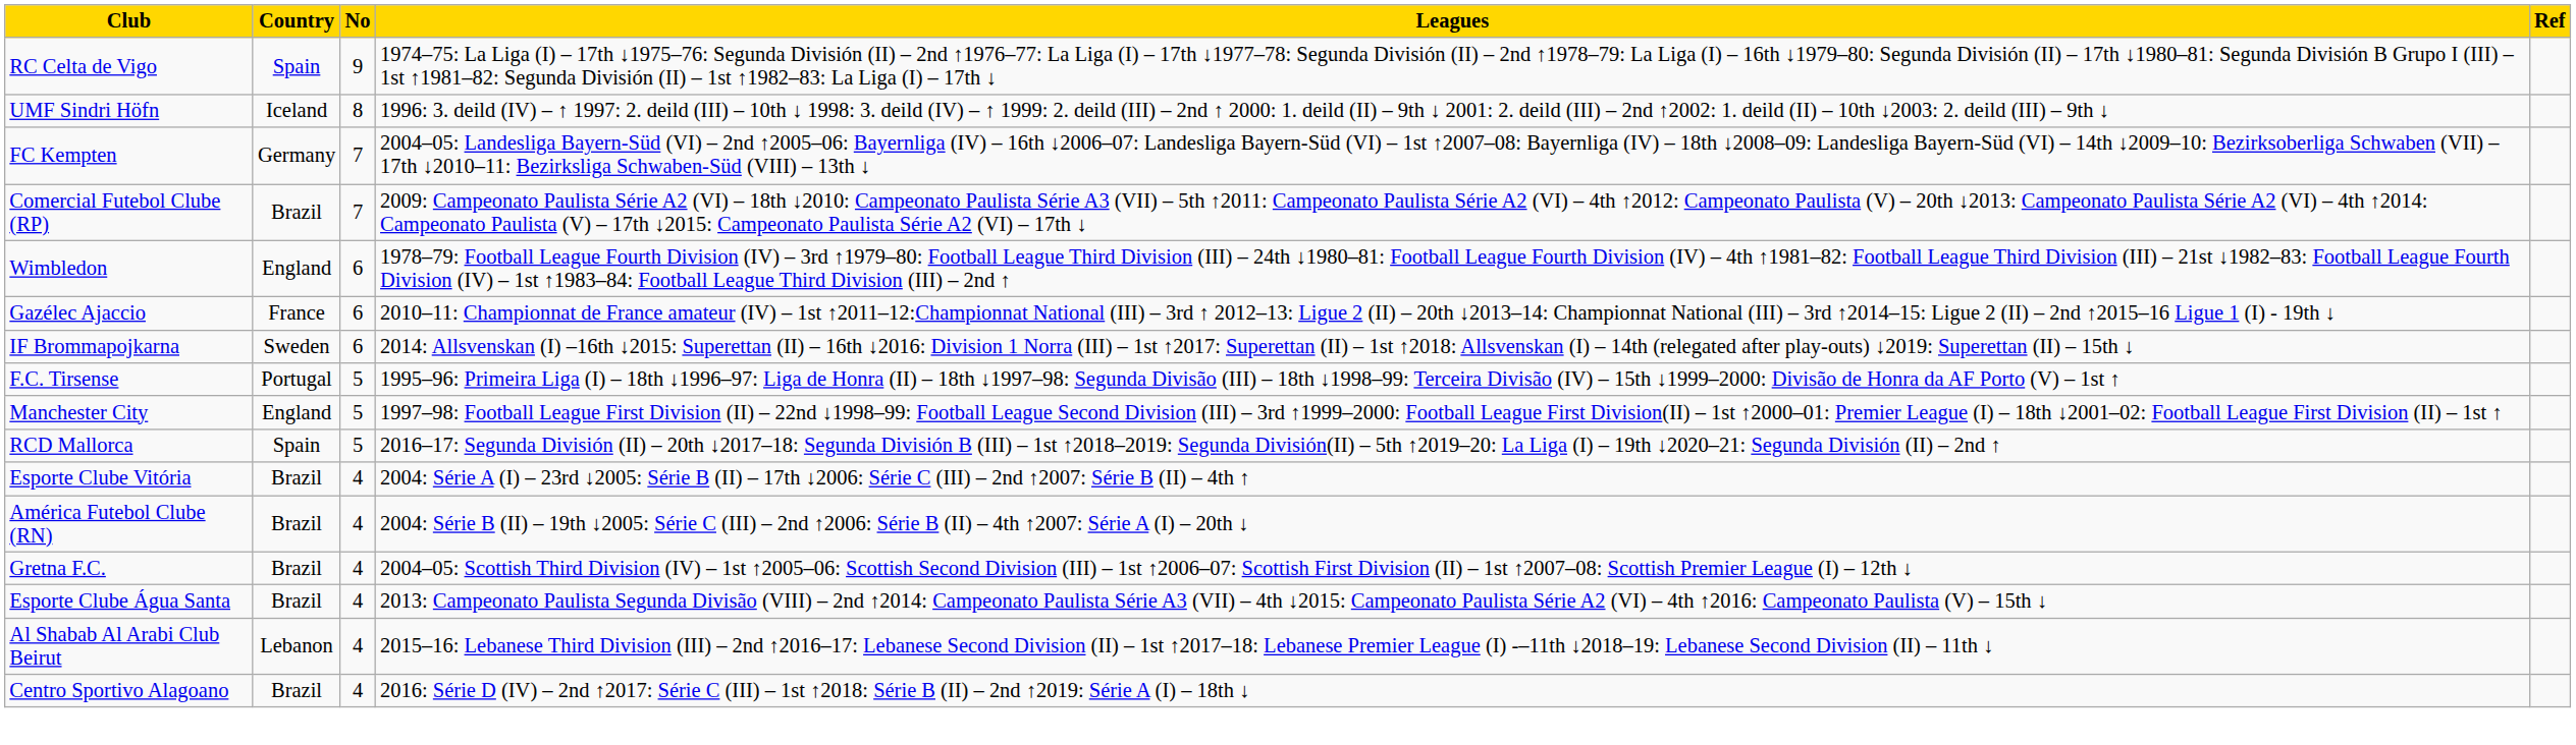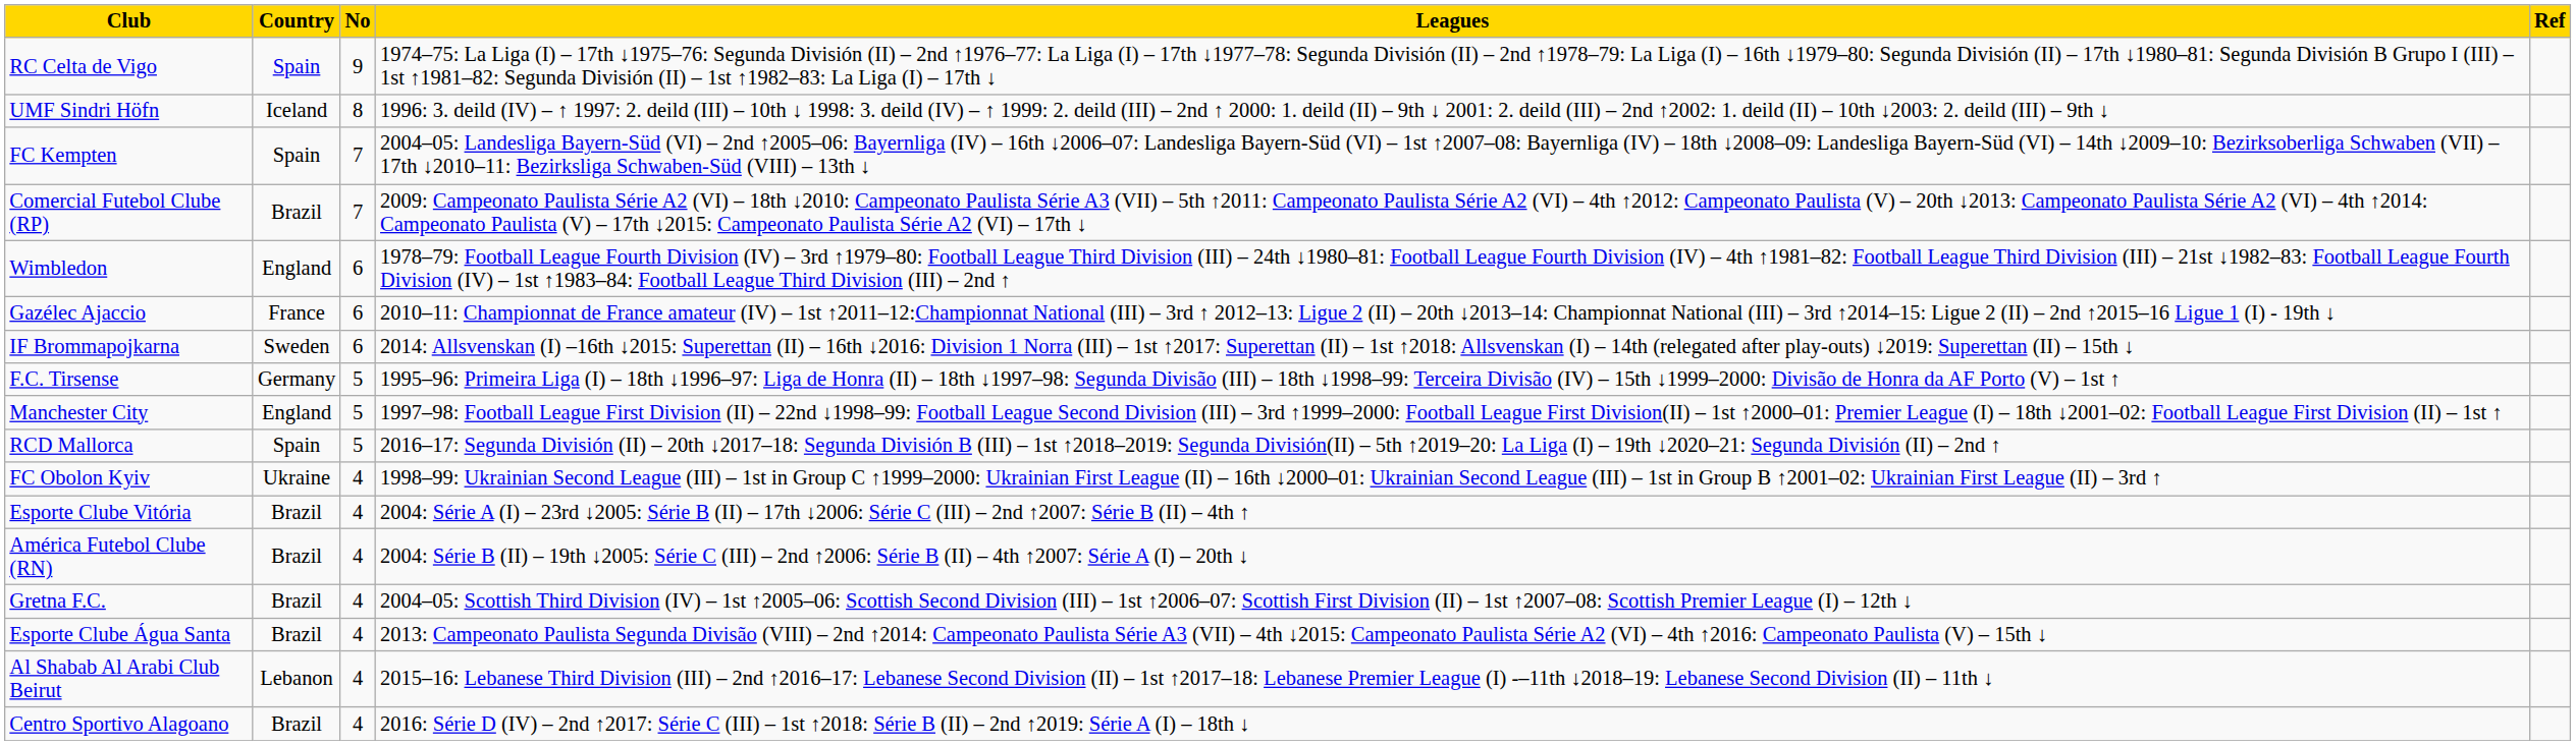 <table class="wikitable sortable">
 <tr align="center" bgcolor="#FFD700">
 <td><strong>Club</strong></td>
 <td><strong>Country</strong></td>
 <td><strong>No</strong></td>
 <td><strong>Leagues</strong></td>
 <td><strong>Ref</strong></td>
 </tr>
 <tr align="center">
 <td align="left"><a href='#'>RC Celta de Vigo</a></td>
 <td><a href='#'>Spain</a></td>
 <td>9</td>
 <td align="left">1974–75: La Liga (I) – 17th ↓1975–76: Segunda División (II) – 2nd ↑1976–77: La Liga (I) – 17th ↓1977–78: Segunda División (II) – 2nd ↑1978–79: La Liga (I) – 16th ↓1979–80: Segunda División (II) – 17th ↓1980–81: Segunda División B Grupo I (III) – 1st ↑1981–82: Segunda División (II) – 1st ↑1982–83: La Liga (I) – 17th ↓</td>
 <td></td>
 </tr>
 <tr align="center">
 <td align="left"><a href='#'>UMF Sindri Höfn</a></td>
 <td>Iceland</td>
 <td>8</td>
 <td align="left">1996: 3. deild (IV) – ↑ 1997: 2. deild (III) – 10th ↓ 1998: 3. deild (IV) – ↑ 1999: 2. deild (III) – 2nd ↑ 2000: 1. deild (II) – 9th ↓ 2001: 2. deild (III) – 2nd ↑2002: 1. deild (II) – 10th ↓2003: 2. deild (III) – 9th ↓</td>
 <td></td>
 </tr>
 <tr align="center">
 <td align="left"><a href='#'>FC Kempten</a></td>
-<td>Germany</td>
+<td>Spain</td>
 <td>7</td>
 <td align="left">2004–05: <a href='#'>Landesliga Bayern-Süd</a> (VI) – 2nd ↑2005–06: <a href='#'>Bayernliga</a> (IV) – 16th ↓2006–07: Landesliga Bayern-Süd  (VI) – 1st ↑2007–08: Bayernliga (IV) – 18th ↓2008–09: Landesliga Bayern-Süd (VI) – 14th ↓2009–10: <a href='#'>Bezirksoberliga Schwaben</a> (VII) – 17th ↓2010–11: <a href='#'>Bezirksliga Schwaben-Süd</a> (VIII) – 13th ↓</td>
 <td></td>
 </tr>
 <tr align="center">
 <td align="left"><a href='#'>Comercial Futebol Clube (RP)</a></td>
 <td>Brazil</td>
 <td>7</td>
 <td align="left">2009: <a href='#'>Campeonato Paulista Série A2</a> (VI) – 18th ↓2010: <a href='#'>Campeonato Paulista Série A3</a> (VII) – 5th ↑2011: <a href='#'>Campeonato Paulista Série A2</a> (VI) – 4th ↑2012: <a href='#'>Campeonato Paulista</a> (V) – 20th ↓2013: <a href='#'>Campeonato Paulista Série A2</a> (VI) – 4th ↑2014: <a href='#'>Campeonato Paulista</a> (V) – 17th ↓2015: <a href='#'>Campeonato Paulista Série A2</a> (VI) – 17th ↓</td>
 <td></td>
 </tr>
 <tr align="center">
 <td align="left"><a href='#'>Wimbledon</a></td>
 <td>England</td>
 <td>6</td>
 <td align="left">1978–79: <a href='#'>Football League Fourth Division</a> (IV) – 3rd ↑1979–80: <a href='#'>Football League Third Division</a> (III) – 24th ↓1980–81: <a href='#'>Football League Fourth Division</a> (IV) – 4th ↑1981–82: <a href='#'>Football League Third Division</a> (III) – 21st ↓1982–83: <a href='#'>Football League Fourth Division</a> (IV) – 1st ↑1983–84: <a href='#'>Football League Third Division</a> (III) – 2nd ↑</td>
 <td></td>
 </tr>
 <tr align="center">
 <td align="left"><a href='#'>Gazélec Ajaccio</a></td>
 <td>France</td>
 <td>6</td>
 <td align="left">2010–11: <a href='#'>Championnat de France amateur</a> (IV) – 1st ↑2011–12:<a href='#'>Championnat National</a> (III) – 3rd ↑ 2012–13: <a href='#'>Ligue 2</a> (II) – 20th ↓2013–14: Championnat National (III) – 3rd ↑2014–15: Ligue 2 (II) – 2nd ↑2015–16 <a href='#'>Ligue 1</a> (I) - 19th ↓</td>
 <td></td>
 </tr>
 <tr align="center">
 <td align="left"><a href='#'>IF Brommapojkarna</a></td>
 <td>Sweden</td>
 <td>6</td>
 <td align="left">2014: <a href='#'>Allsvenskan</a> (I) –16th ↓2015: <a href='#'>Superettan</a> (II) – 16th ↓2016: <a href='#'>Division 1 Norra</a> (III) – 1st ↑2017: <a href='#'>Superettan</a> (II) – 1st ↑2018: <a href='#'>Allsvenskan</a> (I) – 14th (relegated after play-outs) ↓2019: <a href='#'>Superettan</a> (II) – 15th ↓</td>
 <td></td>
 </tr>
 <tr align="center">
 <td align="left"><a href='#'>F.C. Tirsense</a></td>
-<td>Portugal</td>
+<td>Germany</td>
 <td>5</td>
 <td align="left">1995–96: <a href='#'>Primeira Liga</a> (I) – 18th ↓1996–97: <a href='#'>Liga de Honra</a> (II) – 18th ↓1997–98: <a href='#'>Segunda Divisão</a> (III) – 18th ↓1998–99: <a href='#'>Terceira Divisão</a> (IV) – 15th ↓1999–2000: <a href='#'>Divisão de Honra da AF Porto</a> (V) – 1st ↑</td>
 <td></td>
 </tr>
 <tr align="center">
 <td align="left"><a href='#'>Manchester City</a></td>
 <td>England</td>
 <td>5</td>
 <td align="left">1997–98: <a href='#'>Football League First Division</a> (II) – 22nd ↓1998–99: <a href='#'>Football League Second Division</a> (III) – 3rd ↑1999–2000: <a href='#'>Football League First Division</a>(II) – 1st ↑2000–01: <a href='#'>Premier League</a> (I) – 18th ↓2001–02: <a href='#'>Football League First Division</a> (II) – 1st ↑</td>
 <td></td>
 </tr>
 <tr align="center">
 <td align="left"><a href='#'>RCD Mallorca</a></td>
 <td>Spain</td>
 <td>5</td>
 <td align="left">2016–17: <a href='#'>Segunda División</a> (II) – 20th ↓2017–18: <a href='#'>Segunda División B</a> (III) – 1st ↑2018–2019: <a href='#'>Segunda División</a>(II) – 5th ↑2019–20: <a href='#'>La Liga</a> (I) – 19th ↓2020–21: <a href='#'>Segunda División</a> (II) – 2nd ↑</td>
+<td></td>
+</tr>
+<tr align=center>
+<td align="left"><a href='#'>FC Obolon Kyiv</a></td>
+<td>Ukraine</td>
+<td>4</td>
+<td align="left">1998–99: <a href='#'>Ukrainian Second League</a> (III) – 1st in Group C ↑1999–2000: <a href='#'>Ukrainian First League</a> (II) – 16th ↓2000–01: <a href='#'>Ukrainian Second League</a> (III) – 1st in Group B ↑2001–02: <a href='#'>Ukrainian First League</a> (II) – 3rd ↑</td>
 <td></td>
 </tr>
 <tr align="center">
 <td align="left"><a href='#'>Esporte Clube Vitória</a></td>
 <td>Brazil</td>
 <td>4</td>
 <td align="left">2004: <a href='#'>Série A</a> (I) – 23rd ↓2005: <a href='#'>Série B</a> (II) – 17th ↓2006: <a href='#'>Série C</a> (III) – 2nd ↑2007: <a href='#'>Série B</a> (II) – 4th ↑</td>
 <td></td>
 </tr>
 <tr align="center">
 <td align="left"><a href='#'>América Futebol Clube (RN)</a></td>
 <td>Brazil</td>
 <td>4</td>
 <td align="left">2004: <a href='#'>Série B</a> (II) – 19th ↓2005: <a href='#'>Série C</a> (III) – 2nd ↑2006: <a href='#'>Série B</a> (II) – 4th ↑2007: <a href='#'>Série A</a> (I) – 20th ↓</td>
 <td></td>
 </tr>
 <tr align="center">
 <td align="left"><a href='#'>Gretna F.C.</a></td>
 <td>Brazil</td>
 <td>4</td>
 <td align="left">2004–05: <a href='#'>Scottish Third Division</a> (IV) – 1st ↑2005–06: <a href='#'>Scottish Second Division</a> (III) – 1st ↑2006–07: <a href='#'>Scottish First Division</a> (II) – 1st ↑2007–08: <a href='#'>Scottish Premier League</a> (I) – 12th ↓</td>
 <td></td>
 </tr>
 <tr align="center">
 <td align="left"><a href='#'>Esporte Clube Água Santa</a></td>
 <td>Brazil</td>
 <td>4</td>
 <td align="left">2013: <a href='#'>Campeonato Paulista Segunda Divisão</a> (VIII) – 2nd ↑2014: <a href='#'>Campeonato Paulista Série A3</a> (VII) – 4th ↓2015: <a href='#'>Campeonato Paulista Série A2</a> (VI) – 4th ↑2016: <a href='#'>Campeonato Paulista</a> (V) – 15th ↓</td>
 <td></td>
 </tr>
 <tr align="center">
 <td align="left"><a href='#'>Al Shabab Al Arabi Club Beirut</a></td>
 <td>Lebanon</td>
 <td>4</td>
 <td align="left">2015–16: <a href='#'>Lebanese Third Division</a> (III) – 2nd ↑2016–17: <a href='#'>Lebanese Second Division</a> (II) – 1st ↑2017–18: <a href='#'>Lebanese Premier League</a> (I) -–11th ↓2018–19: <a href='#'>Lebanese Second Division</a> (II) – 11th ↓</td>
 <td></td>
 </tr>
 <tr align="center">
 <td align="left"><a href='#'>Centro Sportivo Alagoano</a></td>
 <td>Brazil</td>
 <td>4</td>
 <td align="left">2016: <a href='#'>Série D</a> (IV) – 2nd ↑2017: <a href='#'>Série C</a> (III) – 1st ↑2018: <a href='#'>Série B</a> (II) – 2nd ↑2019: <a href='#'>Série A</a> (I) – 18th ↓</td>
 <td></td>
 </tr>
 </table>
